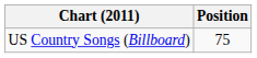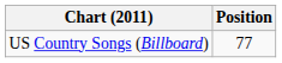 <table class="wikitable">
 <tr>
 <th scope="col">Chart (2011)</th>
 <th scope="col">Position</th>
 </tr>
 <tr>
 <td>US <a href='#'>Country Songs</a> (<em><a href='#'>Billboard</a></em>)</td>
-<td align="center">75</td>
+<td align="center">77</td>
 </tr>
 </table>
